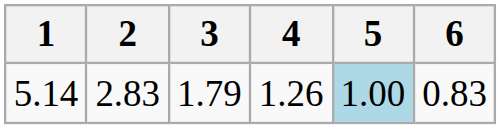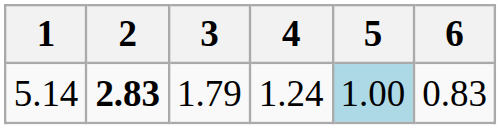 <table class=wikitable>
 <tr>
 <th>1</th>
 <th>2</th>
 <th>3</th>
 <th>4</th>
 <th>5</th>
 <th>6</th>
 </tr>
 <tr>
 <td>5.14</td>
-<td>2.83</td>
+<td><strong>2.83</strong></td>
 <td>1.79</td>
-<td>1.26</td>
+<td>1.24</td>
 <td style="background: lightblue;">1.00</td>
 <td>0.83</td>
 </tr>
 </table>
